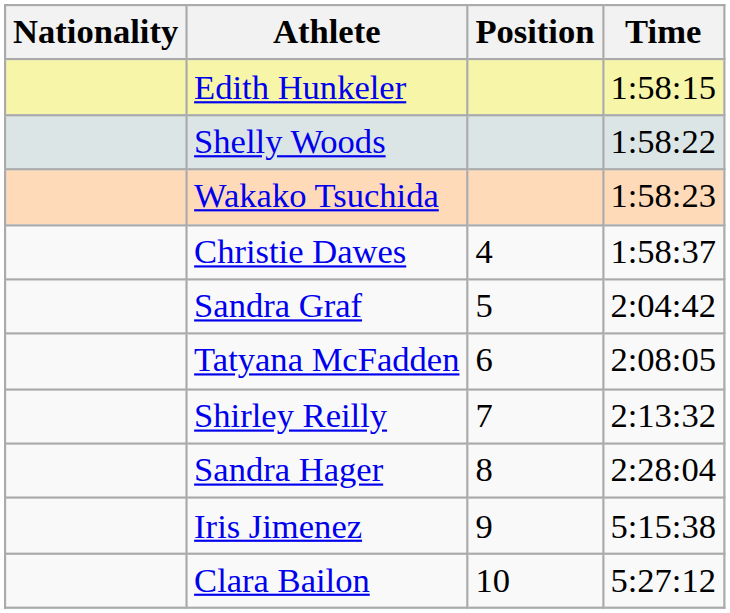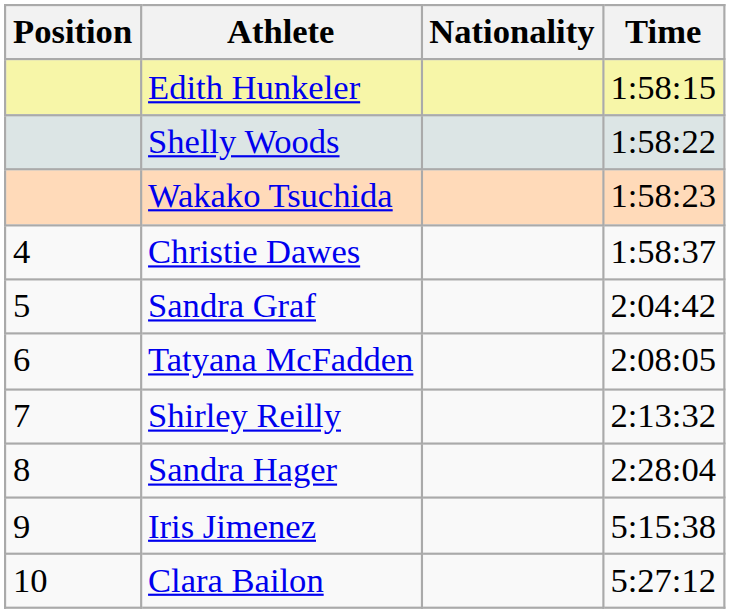 <table class="wikitable sortable">
 <tr>
+<th>Position</th>
+<th>Athlete</th>
 <th>Nationality</th>
-<th>Athlete</th>
-<th>Position</th>
 <th>Time</th>
 </tr>
 <tr bgcolor="#F7F6A8">
 <td></td>
 <td><a href='#'>Edith Hunkeler</a></td>
 <td></td>
 <td>1:58:15</td>
 </tr>
 <tr bgcolor="#DCE5E5">
 <td></td>
 <td><a href='#'>Shelly Woods</a></td>
 <td></td>
 <td>1:58:22</td>
 </tr>
 <tr bgcolor="#FFDAB9">
 <td></td>
 <td><a href='#'>Wakako Tsuchida</a></td>
 <td></td>
 <td>1:58:23</td>
 </tr>
 <tr>
+<td>4</td>
+<td><a href='#'>Christie Dawes</a></td>
 <td></td>
-<td><a href='#'>Christie Dawes</a></td>
-<td>4</td>
 <td>1:58:37</td>
 </tr>
 <tr>
+<td>5</td>
+<td><a href='#'>Sandra Graf</a></td>
 <td></td>
-<td><a href='#'>Sandra Graf</a></td>
-<td>5</td>
 <td>2:04:42</td>
 </tr>
 <tr>
+<td>6</td>
+<td><a href='#'>Tatyana McFadden</a></td>
 <td></td>
-<td><a href='#'>Tatyana McFadden</a></td>
-<td>6</td>
 <td>2:08:05</td>
 </tr>
 <tr>
+<td>7</td>
+<td><a href='#'>Shirley Reilly</a></td>
 <td></td>
-<td><a href='#'>Shirley Reilly</a></td>
-<td>7</td>
 <td>2:13:32</td>
 </tr>
 <tr>
+<td>8</td>
+<td><a href='#'>Sandra Hager</a></td>
 <td></td>
-<td><a href='#'>Sandra Hager</a></td>
-<td>8</td>
 <td>2:28:04</td>
 </tr>
 <tr>
+<td>9</td>
+<td><a href='#'>Iris Jimenez</a></td>
 <td></td>
-<td><a href='#'>Iris Jimenez</a></td>
-<td>9</td>
 <td>5:15:38</td>
 </tr>
 <tr>
+<td>10</td>
+<td><a href='#'>Clara Bailon</a></td>
 <td></td>
-<td><a href='#'>Clara Bailon</a></td>
-<td>10</td>
 <td>5:27:12</td>
 </tr>
 </table>
